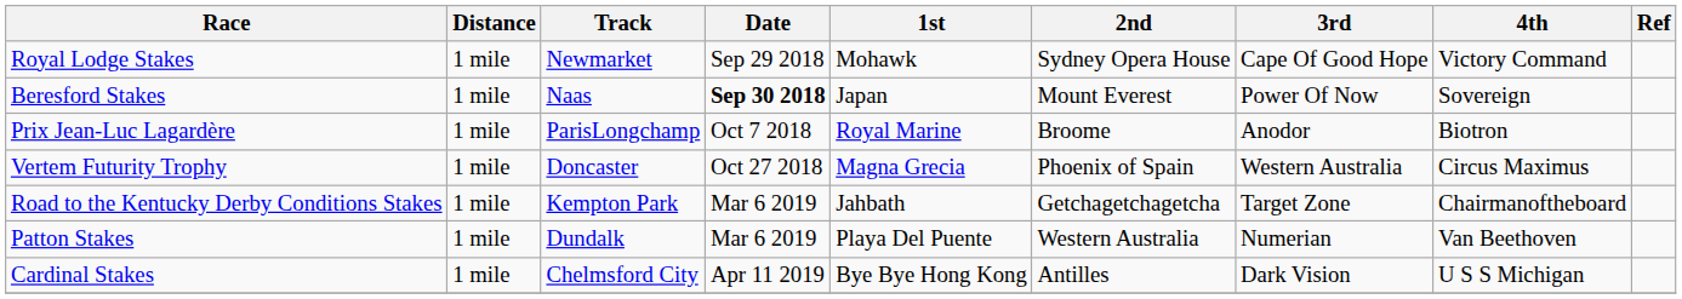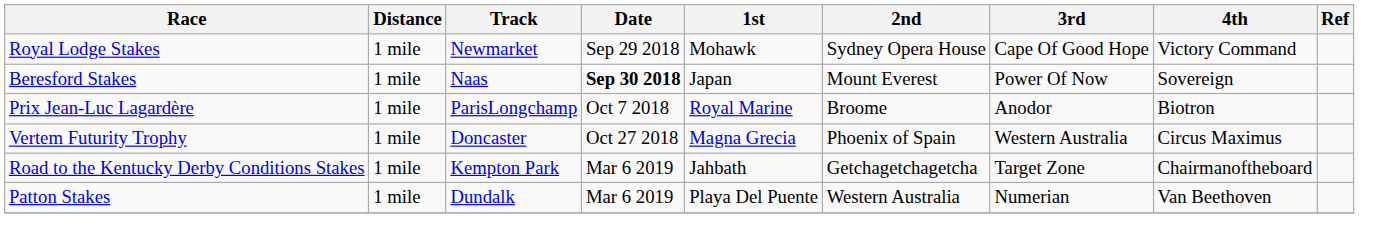 <table class="wikitable">
 <tr>
 <th>Race</th>
 <th>Distance</th>
 <th>Track</th>
 <th>Date</th>
 <th>1st</th>
 <th>2nd</th>
 <th>3rd</th>
 <th>4th</th>
 <th>Ref</th>
 </tr>
 <tr>
 <td><a href='#'>Royal Lodge Stakes</a></td>
 <td>1 mile</td>
 <td><a href='#'>Newmarket</a></td>
 <td>Sep 29 2018</td>
 <td>Mohawk</td>
 <td>Sydney Opera House</td>
 <td>Cape Of Good Hope</td>
 <td>Victory Command</td>
 <td></td>
 </tr>
 <tr>
 <td><a href='#'>Beresford Stakes</a></td>
 <td>1 mile</td>
 <td><a href='#'>Naas</a></td>
 <td><strong>Sep 30 2018</strong></td>
 <td>Japan</td>
 <td>Mount Everest</td>
 <td>Power Of Now</td>
 <td>Sovereign</td>
 <td></td>
 </tr>
 <tr>
 <td><a href='#'>Prix Jean-Luc Lagardère</a></td>
 <td>1 mile</td>
 <td><a href='#'>ParisLongchamp</a></td>
 <td>Oct 7 2018</td>
 <td><a href='#'>Royal Marine</a></td>
 <td>Broome</td>
 <td>Anodor</td>
 <td>Biotron</td>
 <td></td>
 </tr>
 <tr>
 <td><a href='#'>Vertem Futurity Trophy</a></td>
 <td>1 mile</td>
 <td><a href='#'>Doncaster</a></td>
 <td>Oct 27 2018</td>
 <td><a href='#'>Magna Grecia</a></td>
 <td>Phoenix of Spain</td>
 <td>Western Australia</td>
 <td>Circus Maximus</td>
 <td></td>
 </tr>
 <tr>
 <td><a href='#'>Road to the Kentucky Derby Conditions Stakes</a></td>
 <td>1 mile</td>
 <td><a href='#'>Kempton Park</a></td>
 <td>Mar 6 2019</td>
 <td>Jahbath</td>
 <td>Getchagetchagetcha</td>
 <td>Target Zone</td>
 <td>Chairmanoftheboard</td>
 <td></td>
 </tr>
 <tr>
 <td><a href='#'>Patton Stakes</a></td>
 <td>1 mile</td>
 <td><a href='#'>Dundalk</a></td>
 <td>Mar 6 2019</td>
 <td>Playa Del Puente</td>
 <td>Western Australia</td>
 <td>Numerian</td>
 <td>Van Beethoven</td>
 <td></td>
 </tr>
 <tr>
-<td><a href='#'>Cardinal Stakes</a></td>
-<td>1 mile</td>
-<td><a href='#'>Chelmsford City</a></td>
-<td>Apr 11 2019</td>
-<td>Bye Bye Hong Kong</td>
-<td>Antilles</td>
-<td>Dark Vision</td>
-<td>U S S Michigan</td>
-<td></td>
-</tr>
-<tr>
 </tr>
 </table>
